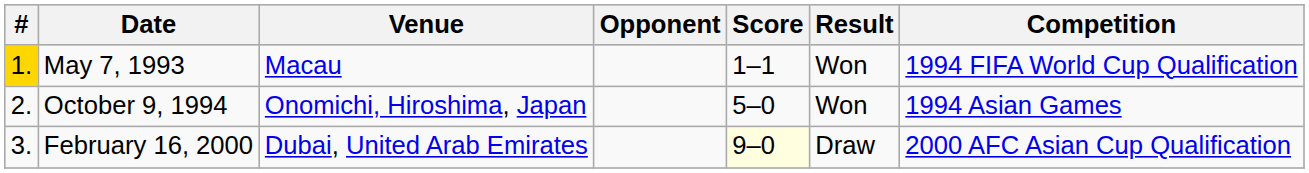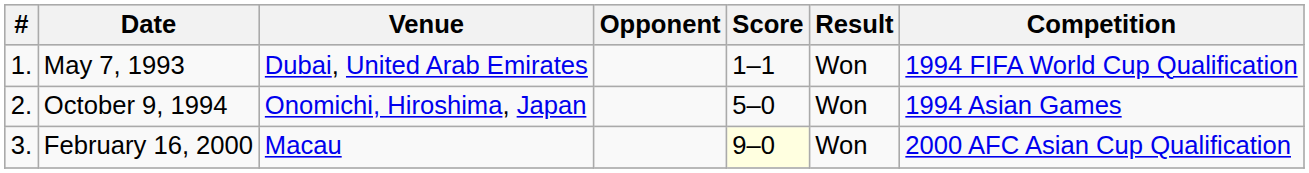 <table class="wikitable">
 <tr>
 <th>#</th>
 <th>Date</th>
 <th>Venue</th>
 <th>Opponent</th>
 <th>Score</th>
 <th>Result</th>
 <th>Competition</th>
 </tr>
 <tr>
-<td style="background: gold;">1.</td>
+<td>1.</td>
 <td>May 7, 1993</td>
-<td><a href='#'>Macau</a></td>
+<td><a href='#'>Dubai</a>, <a href='#'>United Arab Emirates</a></td>
 <td></td>
 <td>1–1</td>
 <td>Won</td>
 <td><a href='#'>1994 FIFA World Cup Qualification</a></td>
 </tr>
 <tr>
 <td>2.</td>
 <td>October 9, 1994</td>
 <td><a href='#'>Onomichi, Hiroshima</a>, <a href='#'>Japan</a></td>
 <td></td>
 <td>5–0</td>
 <td>Won</td>
 <td><a href='#'>1994 Asian Games</a></td>
 </tr>
 <tr>
 <td>3.</td>
 <td>February 16, 2000</td>
-<td><a href='#'>Dubai</a>, <a href='#'>United Arab Emirates</a></td>
+<td><a href='#'>Macau</a></td>
 <td></td>
 <td style="background: lightyellow;">9–0</td>
-<td>Draw</td>
+<td>Won</td>
 <td><a href='#'>2000 AFC Asian Cup Qualification</a></td>
 </tr>
 </table>
